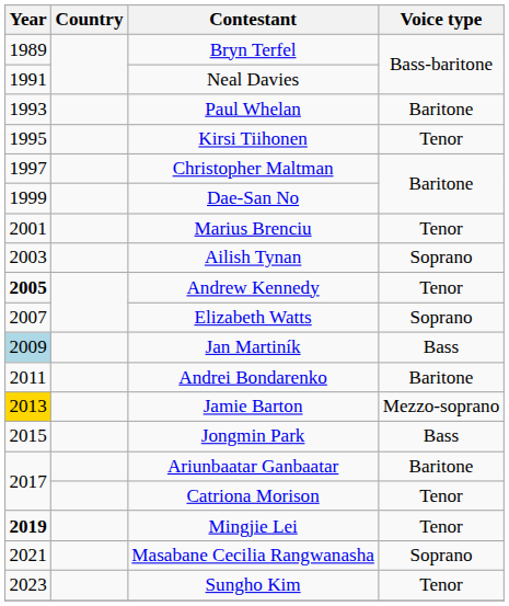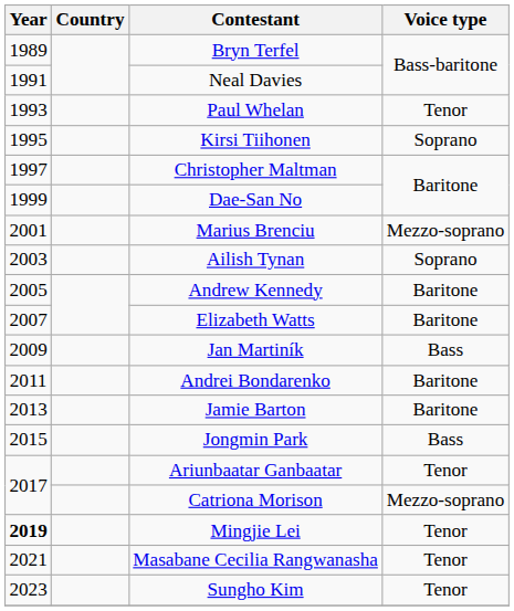 <table class="wikitable" style="text-align:center">
 <tr>
 <th>Year</th>
 <th>Country</th>
 <th>Contestant</th>
 <th>Voice type</th>
 </tr>
 <tr>
 <td>1989</td>
 <td rowspan="2"></td>
 <td><a href='#'>Bryn Terfel</a></td>
 <td rowspan="2">Bass-baritone</td>
 </tr>
 <tr>
 <td>1991</td>
 <td>Neal Davies</td>
 </tr>
 <tr>
 <td>1993</td>
 <td></td>
 <td><a href='#'>Paul Whelan</a></td>
-<td>Baritone</td>
+<td>Tenor</td>
 </tr>
 <tr>
 <td>1995</td>
 <td></td>
 <td><a href='#'>Kirsi Tiihonen</a></td>
-<td>Tenor</td>
+<td>Soprano</td>
 </tr>
 <tr>
 <td>1997</td>
 <td></td>
 <td><a href='#'>Christopher Maltman</a></td>
 <td rowspan="2">Baritone</td>
 </tr>
 <tr>
 <td>1999</td>
 <td></td>
 <td><a href='#'>Dae-San No</a></td>
 </tr>
 <tr>
 <td>2001</td>
 <td></td>
 <td><a href='#'>Marius Brenciu</a></td>
-<td>Tenor</td>
+<td>Mezzo-soprano</td>
 </tr>
 <tr>
 <td>2003</td>
 <td></td>
 <td><a href='#'>Ailish Tynan</a></td>
 <td>Soprano</td>
 </tr>
 <tr>
-<td><strong>2005</strong></td>
+<td>2005</td>
 <td rowspan="2"></td>
 <td><a href='#'>Andrew Kennedy</a></td>
-<td>Tenor</td>
+<td>Baritone</td>
 </tr>
 <tr>
 <td>2007</td>
 <td><a href='#'>Elizabeth Watts</a></td>
-<td>Soprano</td>
+<td>Baritone</td>
 </tr>
 <tr>
-<td style="background: lightblue;">2009</td>
+<td>2009</td>
 <td></td>
 <td><a href='#'>Jan Martiník</a></td>
 <td>Bass</td>
 </tr>
 <tr>
 <td>2011</td>
 <td></td>
 <td><a href='#'>Andrei Bondarenko</a></td>
 <td>Baritone</td>
 </tr>
 <tr>
-<td style="background: gold;">2013</td>
+<td>2013</td>
 <td></td>
 <td><a href='#'>Jamie Barton</a></td>
-<td>Mezzo-soprano</td>
+<td>Baritone</td>
 </tr>
 <tr>
 <td>2015</td>
 <td></td>
 <td><a href='#'>Jongmin Park</a></td>
 <td>Bass</td>
 </tr>
 <tr>
 <td rowspan="2">2017</td>
 <td></td>
 <td><a href='#'>Ariunbaatar Ganbaatar</a></td>
-<td>Baritone</td>
+<td>Tenor</td>
 </tr>
 <tr>
 <td></td>
 <td><a href='#'>Catriona Morison</a></td>
-<td>Tenor</td>
+<td>Mezzo-soprano</td>
 </tr>
 <tr>
 <td><strong>2019</strong></td>
 <td></td>
 <td><a href='#'>Mingjie Lei</a></td>
 <td>Tenor</td>
 </tr>
 <tr>
 <td>2021</td>
 <td></td>
 <td><a href='#'>Masabane Cecilia Rangwanasha</a></td>
-<td>Soprano</td>
+<td>Tenor</td>
 </tr>
 <tr>
 <td>2023</td>
 <td></td>
 <td><a href='#'>Sungho Kim</a></td>
 <td>Tenor</td>
 </tr>
 <tr>
 </tr>
 </table>
